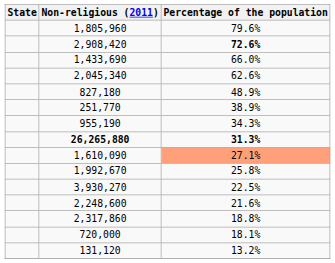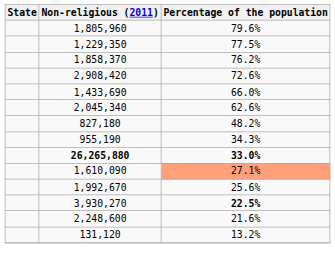 <table class="wikitable sortable" style="float:center; margin-left:1em;">
 <tr>
 <th>State</th>
 <th>Non-religious (<a href='#'>2011</a>)</th>
 <th>Percentage of the population</th>
 </tr>
 <tr>
 <td></td>
 <td style="text-align:center">1,805,960</td>
 <td style="text-align:center">79.6%</td>
 </tr>
 <tr>
 <td></td>
+<td style="text-align:center">1,229,350</td>
+<td style="text-align:center">77.5%</td>
+</tr>
+<tr>
+<td></td>
+<td style="text-align:center">1,858,370</td>
+<td style="text-align:center">76.2%</td>
+</tr>
+<tr>
+<td></td>
 <td style="text-align:center">2,908,420</td>
-<td style="text-align:center"><strong>72.6%</strong></td>
+<td style="text-align:center">72.6%</td>
 </tr>
 <tr>
 <td></td>
 <td style="text-align:center">1,433,690</td>
 <td style="text-align:center">66.0%</td>
 </tr>
 <tr>
 <td></td>
 <td style="text-align:center">2,045,340</td>
 <td style="text-align:center">62.6%</td>
 </tr>
 <tr>
 <td></td>
 <td style="text-align:center">827,180</td>
-<td style="text-align:center">48.9%</td>
-</tr>
-<tr>
-<td></td>
-<td style="text-align:center">251,770</td>
-<td style="text-align:center">38.9%</td>
+<td style="text-align:center">48.2%</td>
 </tr>
 <tr>
 <td></td>
 <td style="text-align:center">955,190</td>
 <td style="text-align:center">34.3%</td>
 </tr>
 <tr>
 <td><strong></strong></td>
 <td style="text-align:center"><strong>26,265,880</strong></td>
-<td style="text-align:center"><strong>31.3%</strong></td>
+<td style="text-align:center"><strong>33.0%</strong></td>
 </tr>
 <tr>
 <td></td>
 <td style="text-align:center">1,610,090</td>
 <td style="background: lightsalmon; text-align:center">27.1%</td>
 </tr>
 <tr>
 <td></td>
 <td style="text-align:center">1,992,670</td>
-<td style="text-align:center">25.8%</td>
+<td style="text-align:center">25.6%</td>
 </tr>
 <tr>
 <td></td>
 <td style="text-align:center">3,930,270</td>
-<td style="text-align:center">22.5%</td>
+<td style="text-align:center"><strong>22.5%</strong></td>
 </tr>
 <tr>
 <td></td>
 <td style="text-align:center">2,248,600</td>
 <td style="text-align:center">21.6%</td>
-</tr>
-<tr>
-<td></td>
-<td style="text-align:center">2,317,860</td>
-<td style="text-align:center">18.8%</td>
-</tr>
-<tr>
-<td></td>
-<td style="text-align:center">720,000</td>
-<td style="text-align:center">18.1%</td>
 </tr>
 <tr>
 <td></td>
 <td style="text-align:center">131,120</td>
 <td style="text-align:center">13.2%</td>
 </tr>
 <tr>
 </tr>
 </table>
